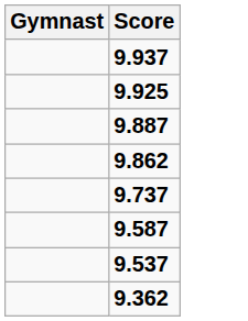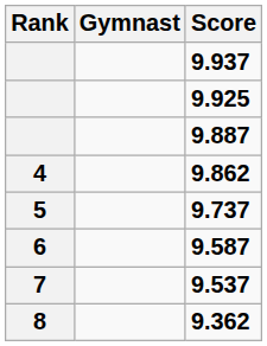 <table class="wikitable sortable">
 <tr>
+<th scope="col">Rank</th>
 <th scope="col">Gymnast</th>
 <th scope="col">Score</th>
 </tr>
 <tr>
+<th scope="row"></th>
 <td></td>
 <td><strong>9.937</strong></td>
 </tr>
 <tr>
+<th scope="row"></th>
 <td></td>
 <td><strong>9.925</strong></td>
 </tr>
 <tr>
+<th scope="row"></th>
 <td></td>
 <td><strong>9.887</strong></td>
 </tr>
 <tr>
+<th scope="row">4</th>
 <td></td>
 <td><strong>9.862</strong></td>
 </tr>
 <tr>
+<th scope="row">5</th>
 <td></td>
 <td><strong>9.737</strong></td>
 </tr>
 <tr>
+<th scope="row">6</th>
 <td></td>
 <td><strong>9.587</strong></td>
 </tr>
 <tr>
+<th scope="row">7</th>
 <td></td>
 <td><strong>9.537</strong></td>
 </tr>
 <tr>
+<th scope="row">8</th>
 <td></td>
 <td><strong>9.362</strong></td>
 </tr>
 </table>
